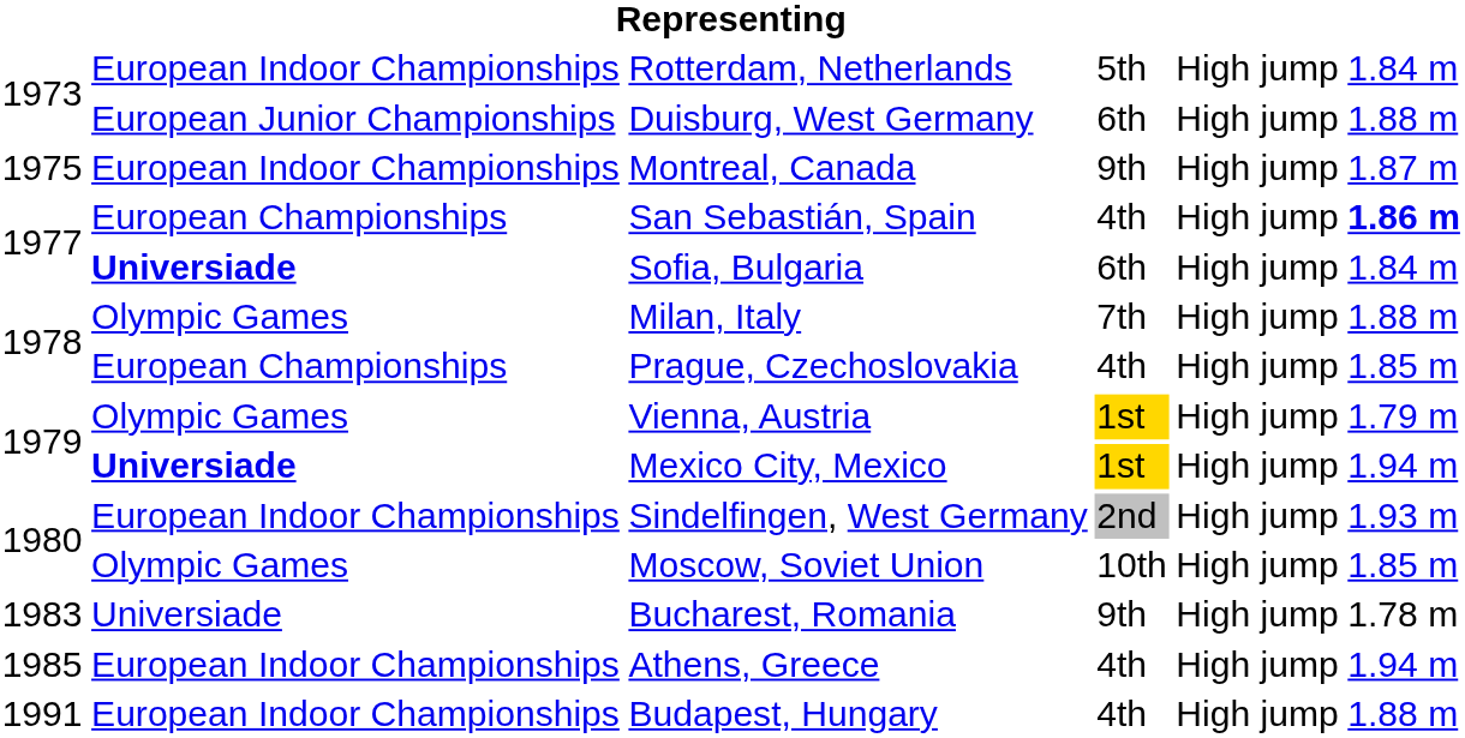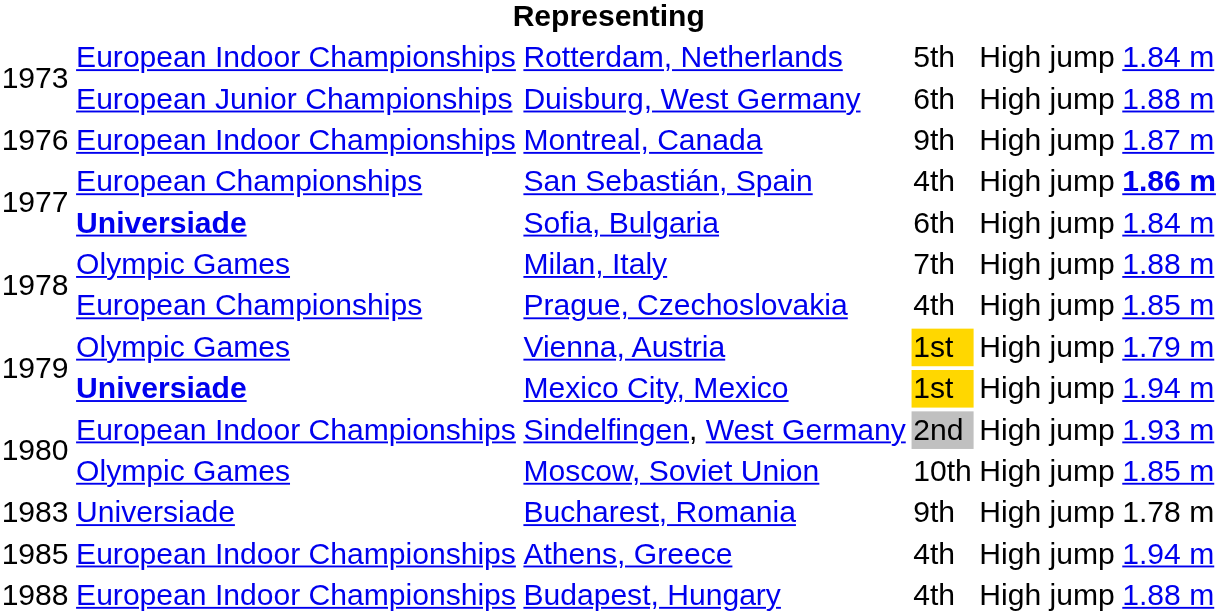 <table>
 <tr>
 <th colspan="6">Representing </th>
 </tr>
 <tr>
 <td rowspan=2>1973</td>
 <td><a href='#'>European Indoor Championships</a></td>
 <td><a href='#'>Rotterdam, Netherlands</a></td>
 <td>5th</td>
 <td>High jump</td>
 <td><a href='#'>1.84 m</a></td>
 </tr>
 <tr>
 <td><a href='#'>European Junior Championships</a></td>
 <td><a href='#'>Duisburg, West Germany</a></td>
 <td>6th</td>
 <td>High jump</td>
 <td><a href='#'>1.88 m</a></td>
 </tr>
 <tr>
-<td>1975</td>
+<td>1976</td>
 <td><a href='#'>European Indoor Championships</a></td>
 <td><a href='#'>Montreal, Canada</a></td>
 <td>9th</td>
 <td>High jump</td>
 <td><a href='#'>1.87 m</a></td>
 </tr>
 <tr>
 <td rowspan=2>1977</td>
 <td><a href='#'>European Championships</a></td>
 <td><a href='#'>San Sebastián, Spain</a></td>
 <td>4th</td>
 <td>High jump</td>
 <td><strong><a href='#'>1.86 m</a></strong></td>
 </tr>
 <tr>
 <td><strong><a href='#'>Universiade</a></strong></td>
 <td><a href='#'>Sofia, Bulgaria</a></td>
 <td>6th</td>
 <td>High jump</td>
 <td><a href='#'>1.84 m</a></td>
 </tr>
 <tr>
 <td rowspan=2>1978</td>
 <td><a href='#'>Olympic Games</a></td>
 <td><a href='#'>Milan, Italy</a></td>
 <td>7th</td>
 <td>High jump</td>
 <td><a href='#'>1.88 m</a></td>
 </tr>
 <tr>
 <td><a href='#'>European Championships</a></td>
 <td><a href='#'>Prague, Czechoslovakia</a></td>
 <td>4th</td>
 <td>High jump</td>
 <td><a href='#'>1.85 m</a></td>
 </tr>
 <tr>
 <td rowspan=2>1979</td>
 <td><a href='#'>Olympic Games</a></td>
 <td><a href='#'>Vienna, Austria</a></td>
 <td bgcolor="gold">1st</td>
 <td>High jump</td>
 <td><a href='#'>1.79 m</a></td>
 </tr>
 <tr>
 <td><strong><a href='#'>Universiade</a></strong></td>
 <td><a href='#'>Mexico City, Mexico</a></td>
 <td bgcolor="gold">1st</td>
 <td>High jump</td>
 <td><a href='#'>1.94 m</a></td>
 </tr>
 <tr>
 <td rowspan=2>1980</td>
 <td><a href='#'>European Indoor Championships</a></td>
 <td><a href='#'>Sindelfingen</a>, <a href='#'>West Germany</a></td>
 <td bgcolor="silver">2nd</td>
 <td>High jump</td>
 <td><a href='#'>1.93 m</a></td>
 </tr>
 <tr>
 <td><a href='#'>Olympic Games</a></td>
 <td><a href='#'>Moscow, Soviet Union</a></td>
 <td>10th</td>
 <td>High jump</td>
 <td><a href='#'>1.85 m</a></td>
 </tr>
 <tr>
 <td>1983</td>
 <td><a href='#'>Universiade</a></td>
 <td><a href='#'>Bucharest, Romania</a></td>
 <td>9th</td>
 <td>High jump</td>
 <td>1.78 m</td>
 </tr>
 <tr>
 <td>1985</td>
 <td><a href='#'>European Indoor Championships</a></td>
 <td><a href='#'>Athens, Greece</a></td>
 <td>4th</td>
 <td>High jump</td>
 <td><a href='#'>1.94 m</a></td>
 </tr>
 <tr>
-<td>1991</td>
+<td>1988</td>
 <td><a href='#'>European Indoor Championships</a></td>
 <td><a href='#'>Budapest, Hungary</a></td>
 <td>4th</td>
 <td>High jump</td>
 <td><a href='#'>1.88 m</a></td>
 </tr>
 </table>
